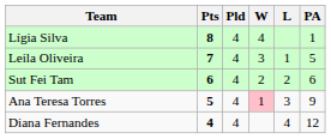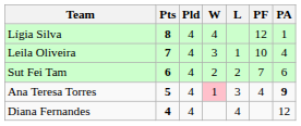 <table class="wikitable" style="text-align:center">
 <tr>
 <th>Team</th>
 <th style="width:8%">Pts</th>
 <th style="width:8%">Pld</th>
 <th style="width:8%">W</th>
 <th style="width:8%">L</th>
+<th style="width:8%">PF</th>
 <th style="width:8%">PA</th>
 </tr>
 <tr style="background:#ccffcc">
 <td align="left"> Lígia Silva</td>
 <td><strong>8</strong></td>
 <td>4</td>
 <td>4</td>
 <td></td>
+<td>12</td>
 <td>1</td>
 </tr>
 <tr style="background:#ccffcc">
 <td align="left"> Leila Oliveira</td>
 <td><strong>7</strong></td>
 <td>4</td>
 <td>3</td>
 <td>1</td>
-<td>5</td>
+<td>10</td>
+<td>4</td>
 </tr>
 <tr style="background:#ccffcc">
 <td align="left"> Sut Fei Tam</td>
 <td><strong>6</strong></td>
 <td>4</td>
 <td>2</td>
 <td>2</td>
+<td>7</td>
 <td>6</td>
 </tr>
 <tr>
 <td align="left"> Ana Teresa Torres</td>
 <td><strong>5</strong></td>
 <td>4</td>
 <td style="background: pink;">1</td>
 <td>3</td>
-<td>9</td>
+<td>4</td>
+<td><strong>9</strong></td>
 </tr>
 <tr>
 <td align="left"> Diana Fernandes</td>
 <td><strong>4</strong></td>
 <td>4</td>
 <td></td>
 <td>4</td>
+<td></td>
 <td>12</td>
 </tr>
 </table>
